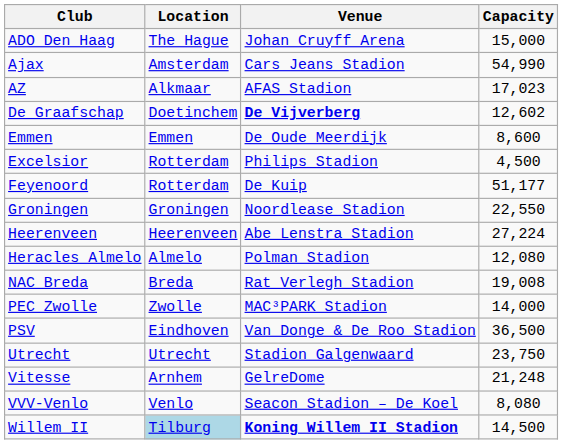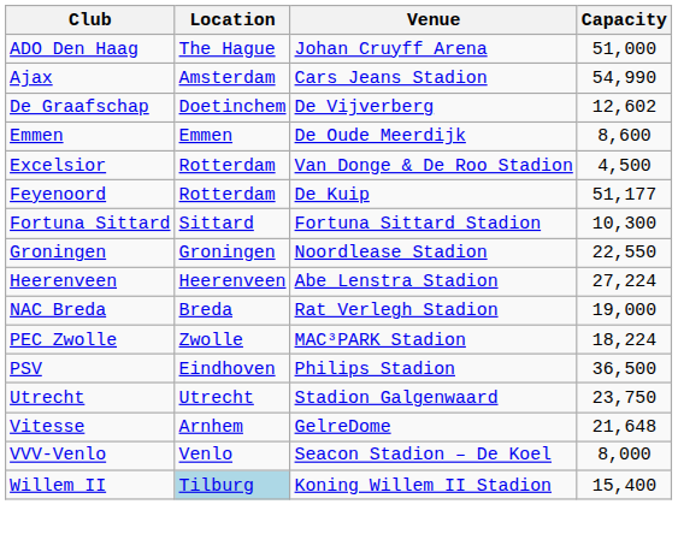 <table class="wikitable sortable">
 <tr>
 <th>Club</th>
 <th>Location</th>
 <th>Venue</th>
 <th>Capacity</th>
 </tr>
 <tr>
 <td><a href='#'>ADO Den Haag</a></td>
 <td><a href='#'>The Hague</a></td>
 <td><a href='#'>Johan Cruyff Arena</a></td>
-<td align="center">15,000</td>
+<td align="center">51,000</td>
 </tr>
 <tr>
 <td><a href='#'>Ajax</a></td>
 <td><a href='#'>Amsterdam</a></td>
 <td><a href='#'>Cars Jeans Stadion</a></td>
 <td align="center">54,990</td>
 </tr>
 <tr>
-<td><a href='#'>AZ</a></td>
-<td><a href='#'>Alkmaar</a></td>
-<td><a href='#'>AFAS Stadion</a></td>
-<td align="center">17,023</td>
-</tr>
-<tr>
 <td><a href='#'>De Graafschap</a></td>
 <td><a href='#'>Doetinchem</a></td>
-<td><strong><a href='#'>De Vijverberg</a></strong></td>
+<td><a href='#'>De Vijverberg</a></td>
 <td align="center">12,602</td>
 </tr>
 <tr>
 <td><a href='#'>Emmen</a></td>
 <td><a href='#'>Emmen</a></td>
 <td><a href='#'>De Oude Meerdijk</a></td>
 <td align="center">8,600</td>
 </tr>
 <tr>
 <td><a href='#'>Excelsior</a></td>
 <td><a href='#'>Rotterdam</a></td>
-<td><a href='#'>Philips Stadion</a></td>
+<td><a href='#'>Van Donge & De Roo Stadion</a></td>
 <td align="center">4,500</td>
 </tr>
 <tr>
 <td><a href='#'>Feyenoord</a></td>
 <td><a href='#'>Rotterdam</a></td>
 <td><a href='#'>De Kuip</a></td>
 <td align="center">51,177</td>
+</tr>
+<tr>
+<td><a href='#'>Fortuna Sittard</a></td>
+<td><a href='#'>Sittard</a></td>
+<td><a href='#'>Fortuna Sittard Stadion</a></td>
+<td align="center">10,300</td>
 </tr>
 <tr>
 <td><a href='#'>Groningen</a></td>
 <td><a href='#'>Groningen</a></td>
 <td><a href='#'>Noordlease Stadion</a></td>
 <td align="center">22,550</td>
 </tr>
 <tr>
 <td><a href='#'>Heerenveen</a></td>
 <td><a href='#'>Heerenveen</a></td>
 <td><a href='#'>Abe Lenstra Stadion</a></td>
 <td align="center">27,224</td>
 </tr>
 <tr>
-<td><a href='#'>Heracles Almelo</a></td>
-<td><a href='#'>Almelo</a></td>
-<td><a href='#'>Polman Stadion</a></td>
-<td align="center">12,080</td>
-</tr>
-<tr>
 <td><a href='#'>NAC Breda</a></td>
 <td><a href='#'>Breda</a></td>
 <td><a href='#'>Rat Verlegh Stadion</a></td>
-<td align="center">19,008</td>
+<td align="center">19,000</td>
 </tr>
 <tr>
 <td><a href='#'>PEC Zwolle</a></td>
 <td><a href='#'>Zwolle</a></td>
 <td><a href='#'>MAC³PARK Stadion</a></td>
-<td align="center">14,000</td>
+<td align="center">18,224</td>
 </tr>
 <tr>
 <td><a href='#'>PSV</a></td>
 <td><a href='#'>Eindhoven</a></td>
-<td><a href='#'>Van Donge & De Roo Stadion</a></td>
+<td><a href='#'>Philips Stadion</a></td>
 <td align="center">36,500</td>
 </tr>
 <tr>
 <td><a href='#'>Utrecht</a></td>
 <td><a href='#'>Utrecht</a></td>
 <td><a href='#'>Stadion Galgenwaard</a></td>
 <td align="center">23,750</td>
 </tr>
 <tr>
 <td><a href='#'>Vitesse</a></td>
 <td><a href='#'>Arnhem</a></td>
 <td><a href='#'>GelreDome</a></td>
-<td align="center">21,248</td>
+<td align="center">21,648</td>
 </tr>
 <tr>
 <td><a href='#'>VVV-Venlo</a></td>
 <td><a href='#'>Venlo</a></td>
 <td><a href='#'>Seacon Stadion – De Koel</a></td>
-<td align="center">8,080</td>
+<td align="center">8,000</td>
 </tr>
 <tr>
 <td><a href='#'>Willem II</a></td>
 <td style="background: lightblue;"><a href='#'>Tilburg</a></td>
-<td><strong><a href='#'>Koning Willem II Stadion</a></strong></td>
-<td align="center">14,500</td>
+<td><a href='#'>Koning Willem II Stadion</a></td>
+<td align="center">15,400</td>
 </tr>
 </table>
